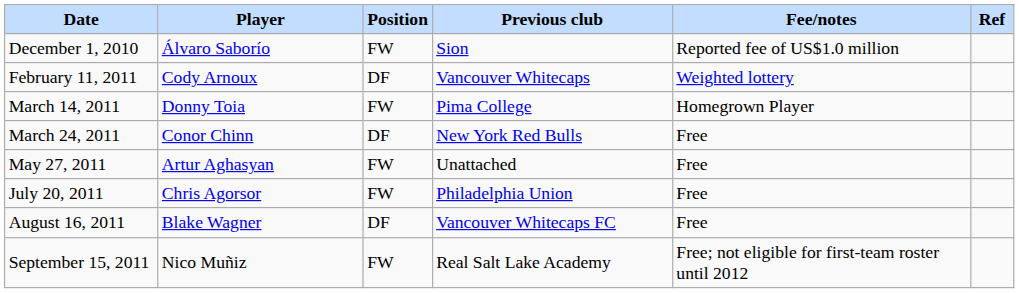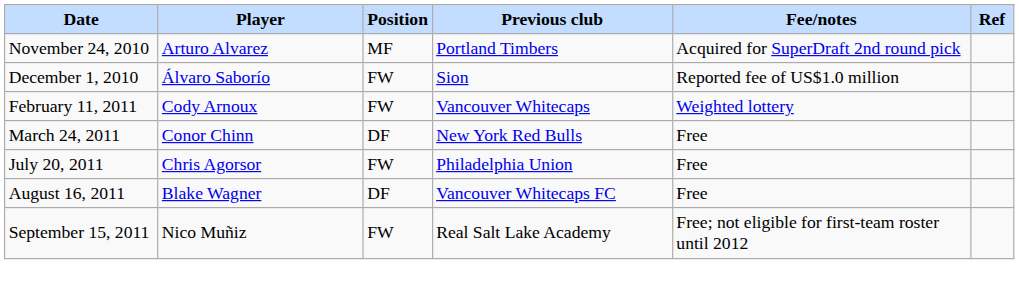 <table class="wikitable" style="text-align:left; font-size:95%;">
 <tr>
 <th style="background:#c2ddff; width:125px;">Date</th>
 <th style="background:#c2ddff; width:170px;">Player</th>
 <th style="background:#c2ddff; width:50px;">Position</th>
 <th style="background:#c2ddff; width:200px;">Previous club</th>
 <th style="background:#c2ddff; width:250px;">Fee/notes</th>
 <th style="background:#c2ddff; width:30px;">Ref</th>
+</tr>
+<tr>
+<td>November 24, 2010</td>
+<td> <a href='#'>Arturo Alvarez</a></td>
+<td>MF</td>
+<td> <a href='#'>Portland Timbers</a></td>
+<td>Acquired for <a href='#'>SuperDraft 2nd round pick</a></td>
+<td></td>
 </tr>
 <tr>
 <td>December 1, 2010</td>
 <td> <a href='#'>Álvaro Saborío</a></td>
 <td>FW</td>
 <td> <a href='#'>Sion</a></td>
 <td>Reported fee of US$1.0 million</td>
 <td></td>
 </tr>
 <tr>
 <td>February 11, 2011</td>
 <td> <a href='#'>Cody Arnoux</a></td>
-<td>DF</td>
+<td>FW</td>
 <td> <a href='#'>Vancouver Whitecaps</a></td>
 <td><a href='#'>Weighted lottery</a></td>
-<td></td>
-</tr>
-<tr>
-<td>March 14, 2011</td>
-<td> <a href='#'>Donny Toia</a></td>
-<td>FW</td>
-<td> <a href='#'>Pima College</a></td>
-<td>Homegrown Player</td>
 <td></td>
 </tr>
 <tr>
 <td>March 24, 2011</td>
 <td> <a href='#'>Conor Chinn</a></td>
 <td>DF</td>
 <td> <a href='#'>New York Red Bulls</a></td>
-<td>Free</td>
-<td></td>
-</tr>
-<tr>
-<td>May 27, 2011</td>
-<td> <a href='#'>Artur Aghasyan</a></td>
-<td>FW</td>
-<td>Unattached</td>
 <td>Free</td>
 <td></td>
 </tr>
 <tr>
 <td>July 20, 2011</td>
 <td> <a href='#'>Chris Agorsor</a></td>
 <td>FW</td>
 <td> <a href='#'>Philadelphia Union</a></td>
 <td>Free</td>
 <td></td>
 </tr>
 <tr>
 <td>August 16, 2011</td>
 <td> <a href='#'>Blake Wagner</a></td>
 <td>DF</td>
 <td> <a href='#'>Vancouver Whitecaps FC</a></td>
 <td>Free</td>
 <td></td>
 </tr>
 <tr>
 <td>September 15, 2011</td>
 <td> Nico Muñiz</td>
 <td>FW</td>
 <td> Real Salt Lake Academy</td>
 <td>Free; not eligible for first-team roster until 2012</td>
 <td></td>
 </tr>
 </table>
